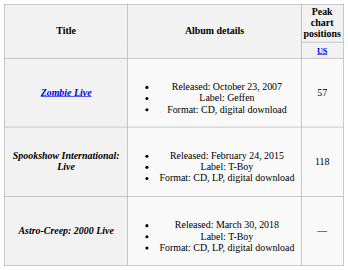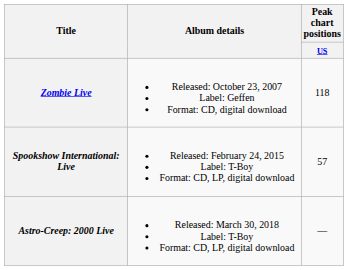 <table class="wikitable plainrowheaders" style="text-align:center;">
 <tr>
 <th scope="col" rowspan="2" style="width:12em;">Title</th>
 <th scope="col" rowspan="2" style="width:17em;">Album details</th>
 <th scope="col">Peak chart positions</th>
 </tr>
 <tr>
 <th width="30"><small><a href='#'>US</a><br></small></th>
 </tr>
 <tr>
 <th scope="row"><em><a href='#'>Zombie Live</a></em></th>
 <td><br><ul><li>Released: October 23, 2007</li><li>Label: Geffen</li><li>Format: CD, digital download</li></ul></td>
-<td>57</td>
+<td>118</td>
 </tr>
 <tr>
 <th scope="row"><em>Spookshow International: Live</em></th>
 <td><br><ul><li>Released: February 24, 2015</li><li>Label: T-Boy</li><li>Format: CD, LP, digital download</li></ul></td>
-<td>118</td>
+<td>57</td>
 </tr>
 <tr>
 <th scope="row"><em>Astro-Creep: 2000 Live</em></th>
 <td><br><ul><li>Released: March 30, 2018</li><li>Label: T-Boy</li><li>Format: CD, LP, digital download</li></ul></td>
 <td>—</td>
 </tr>
 </table>
